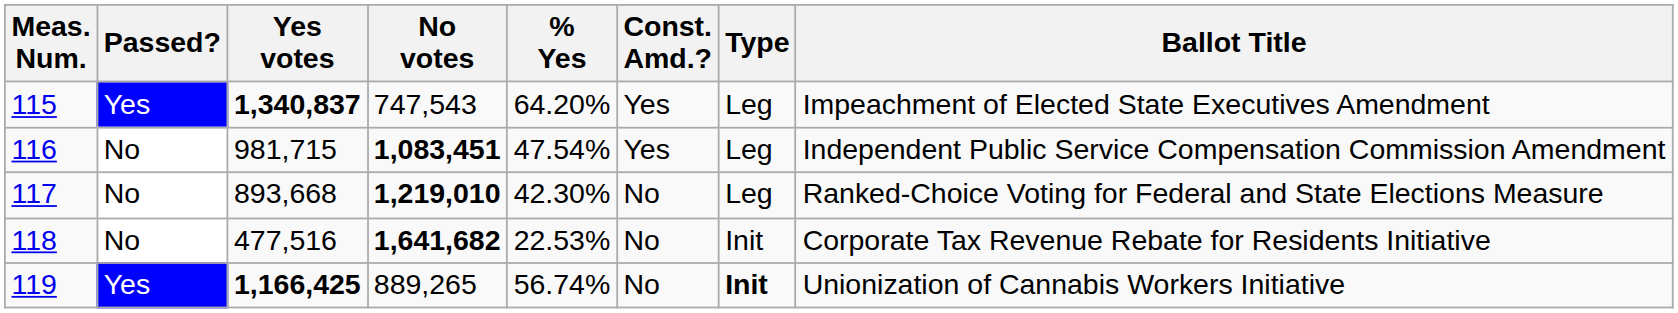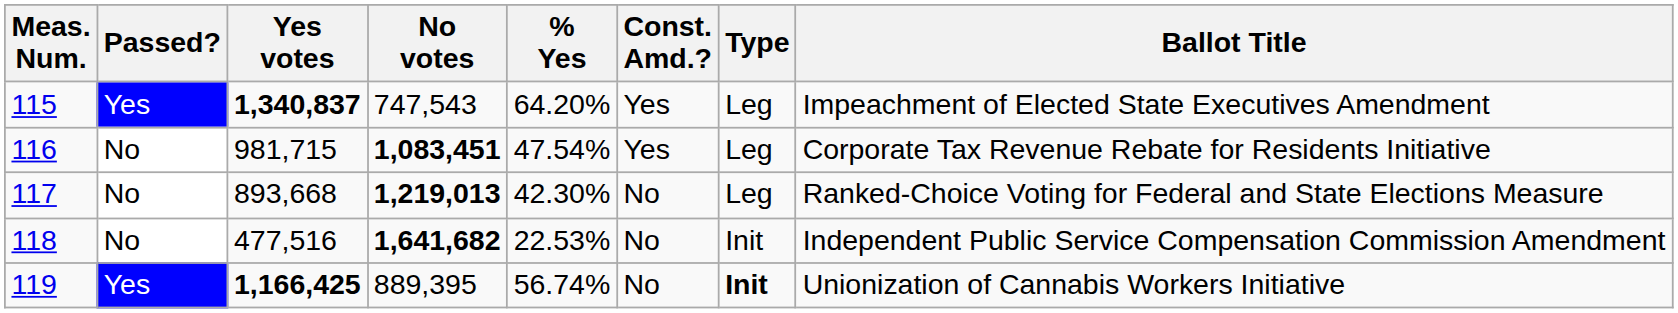 <table class="wikitable sortable">
 <tr>
 <th>Meas.<br>Num.</th>
 <th>Passed?</th>
 <th>Yes<br>votes</th>
 <th>No<br>votes</th>
 <th>%<br>Yes</th>
 <th>Const.<br>Amd.?</th>
 <th>Type</th>
 <th>Ballot Title</th>
 </tr>
 <tr>
 <td><a href='#'>115</a></td>
 <td style="background:blue;color:white">Yes</td>
 <td><strong>1,340,837</strong></td>
 <td>747,543</td>
 <td>64.20%</td>
 <td>Yes</td>
 <td>Leg</td>
 <td style="text-align: left">Impeachment of Elected State Executives Amendment</td>
 </tr>
 <tr>
 <td><a href='#'>116</a></td>
 <td style="background:white;color:black">No</td>
 <td>981,715</td>
 <td><strong>1,083,451</strong></td>
 <td>47.54%</td>
 <td>Yes</td>
 <td>Leg</td>
-<td style="text-align: left">Independent Public Service Compensation Commission Amendment</td>
+<td style="text-align: left">Corporate Tax Revenue Rebate for Residents Initiative</td>
 </tr>
 <tr>
 <td><a href='#'>117</a></td>
 <td style="background:white;color:black">No</td>
 <td>893,668</td>
-<td><strong>1,219,010</strong></td>
+<td><strong>1,219,013</strong></td>
 <td>42.30%</td>
 <td>No</td>
 <td>Leg</td>
 <td style="text-align: left">Ranked-Choice Voting for Federal and State Elections Measure</td>
 </tr>
 <tr>
 <td><a href='#'>118</a></td>
 <td style="background:white;color:black">No</td>
 <td>477,516</td>
 <td><strong>1,641,682</strong></td>
 <td>22.53%</td>
 <td>No</td>
 <td>Init</td>
-<td style="text-align: left">Corporate Tax Revenue Rebate for Residents Initiative</td>
+<td style="text-align: left">Independent Public Service Compensation Commission Amendment</td>
 </tr>
 <tr>
 <td><a href='#'>119</a></td>
 <td style="background:blue;color:white">Yes</td>
 <td><strong>1,166,425</strong></td>
-<td>889,265</td>
+<td>889,395</td>
 <td>56.74%</td>
 <td>No</td>
 <td><strong>Init</strong></td>
 <td style="text-align: left">Unionization of Cannabis Workers Initiative</td>
 </tr>
 </table>
